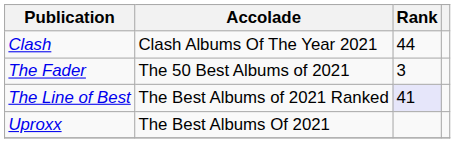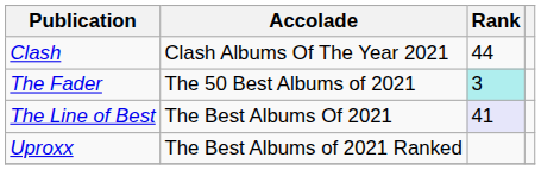 <table class="wikitable sortable">
 <tr>
 <th>Publication</th>
 <th>Accolade</th>
 <th>Rank</th>
 <th class="unsortable"></th>
 </tr>
 <tr>
 <td><em><a href='#'>Clash</a></em></td>
 <td>Clash Albums Of The Year 2021</td>
 <td>44</td>
 <td></td>
 </tr>
 <tr>
 <td><em><a href='#'>The Fader</a></em></td>
 <td>The 50 Best Albums of 2021</td>
-<td>3</td>
+<td style="background: paleturquoise;">3</td>
 <td></td>
 </tr>
 <tr>
 <td><em><a href='#'>The Line of Best</a></em></td>
-<td>The Best Albums of 2021 Ranked</td>
+<td>The Best Albums Of 2021</td>
 <td style="background: lavender;">41</td>
 <td></td>
 </tr>
 <tr>
 <td><em><a href='#'>Uproxx</a></em></td>
-<td>The Best Albums Of 2021</td>
+<td>The Best Albums of 2021 Ranked</td>
 <td></td>
 <td></td>
 </tr>
 <tr>
 </tr>
 </table>
